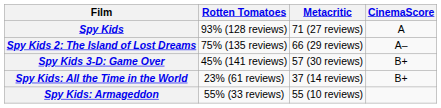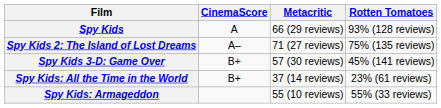 <table class="wikitable plainrowheaders" style="text-align:center;">
 <tr>
 <th>Film</th>
+<th><a href='#'>CinemaScore</a></th>
+<th><a href='#'>Metacritic</a></th>
 <th><a href='#'>Rotten Tomatoes</a></th>
-<th><a href='#'>Metacritic</a></th>
-<th><a href='#'>CinemaScore</a></th>
 </tr>
 <tr>
 <th scope="row"><em><a href='#'>Spy Kids</a></em></th>
+<td>A</td>
+<td>66 (29 reviews)</td>
 <td>93% (128 reviews)</td>
-<td>71 (27 reviews)</td>
-<td>A</td>
 </tr>
 <tr>
 <th scope="row"><em><a href='#'>Spy Kids 2: The Island of Lost Dreams</a></em></th>
+<td>A–</td>
+<td>71 (27 reviews)</td>
 <td>75% (135 reviews)</td>
-<td>66 (29 reviews)</td>
-<td>A–</td>
 </tr>
 <tr>
 <th scope="row"><em><a href='#'>Spy Kids 3-D: Game Over</a></em></th>
+<td>B+</td>
+<td>57 (30 reviews)</td>
 <td>45% (141 reviews)</td>
-<td>57 (30 reviews)</td>
-<td>B+</td>
 </tr>
 <tr>
 <th scope="row"><em><a href='#'>Spy Kids: All the Time in the World</a></em></th>
+<td>B+</td>
+<td>37 (14 reviews)</td>
 <td>23% (61 reviews)</td>
-<td>37 (14 reviews)</td>
-<td>B+</td>
 </tr>
 <tr>
 <th scope="row"><em><a href='#'>Spy Kids: Armageddon</a></em></th>
+<td></td>
+<td>55 (10 reviews)</td>
 <td>55% (33 reviews)</td>
-<td>55 (10 reviews)</td>
-<td></td>
 </tr>
 </table>
